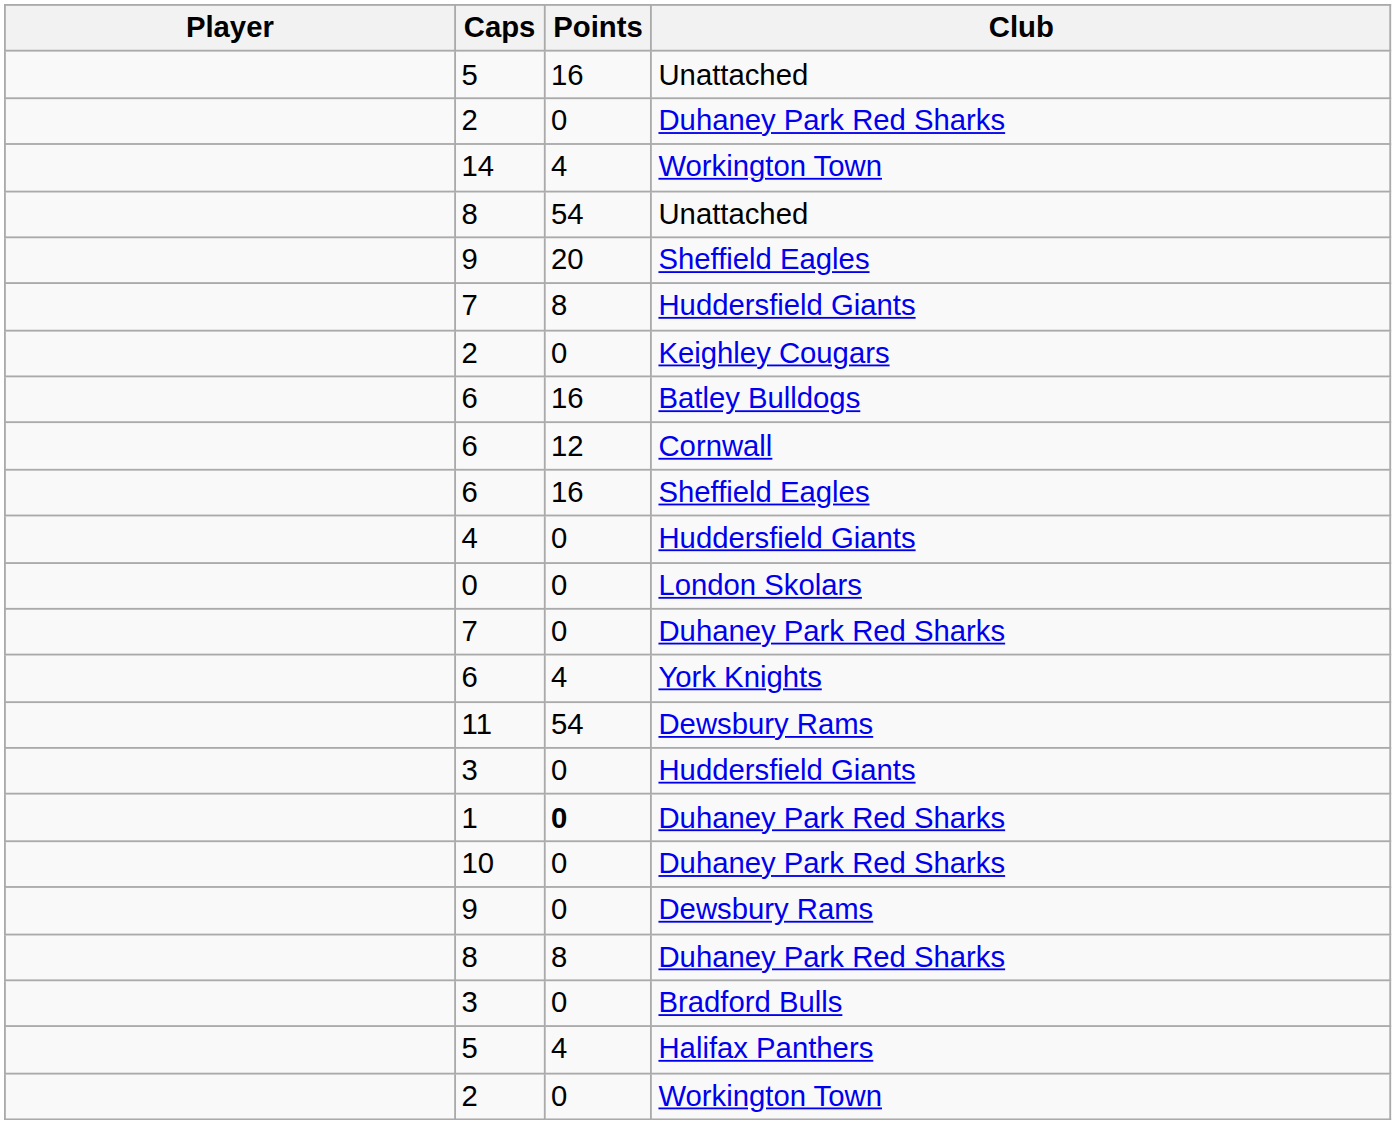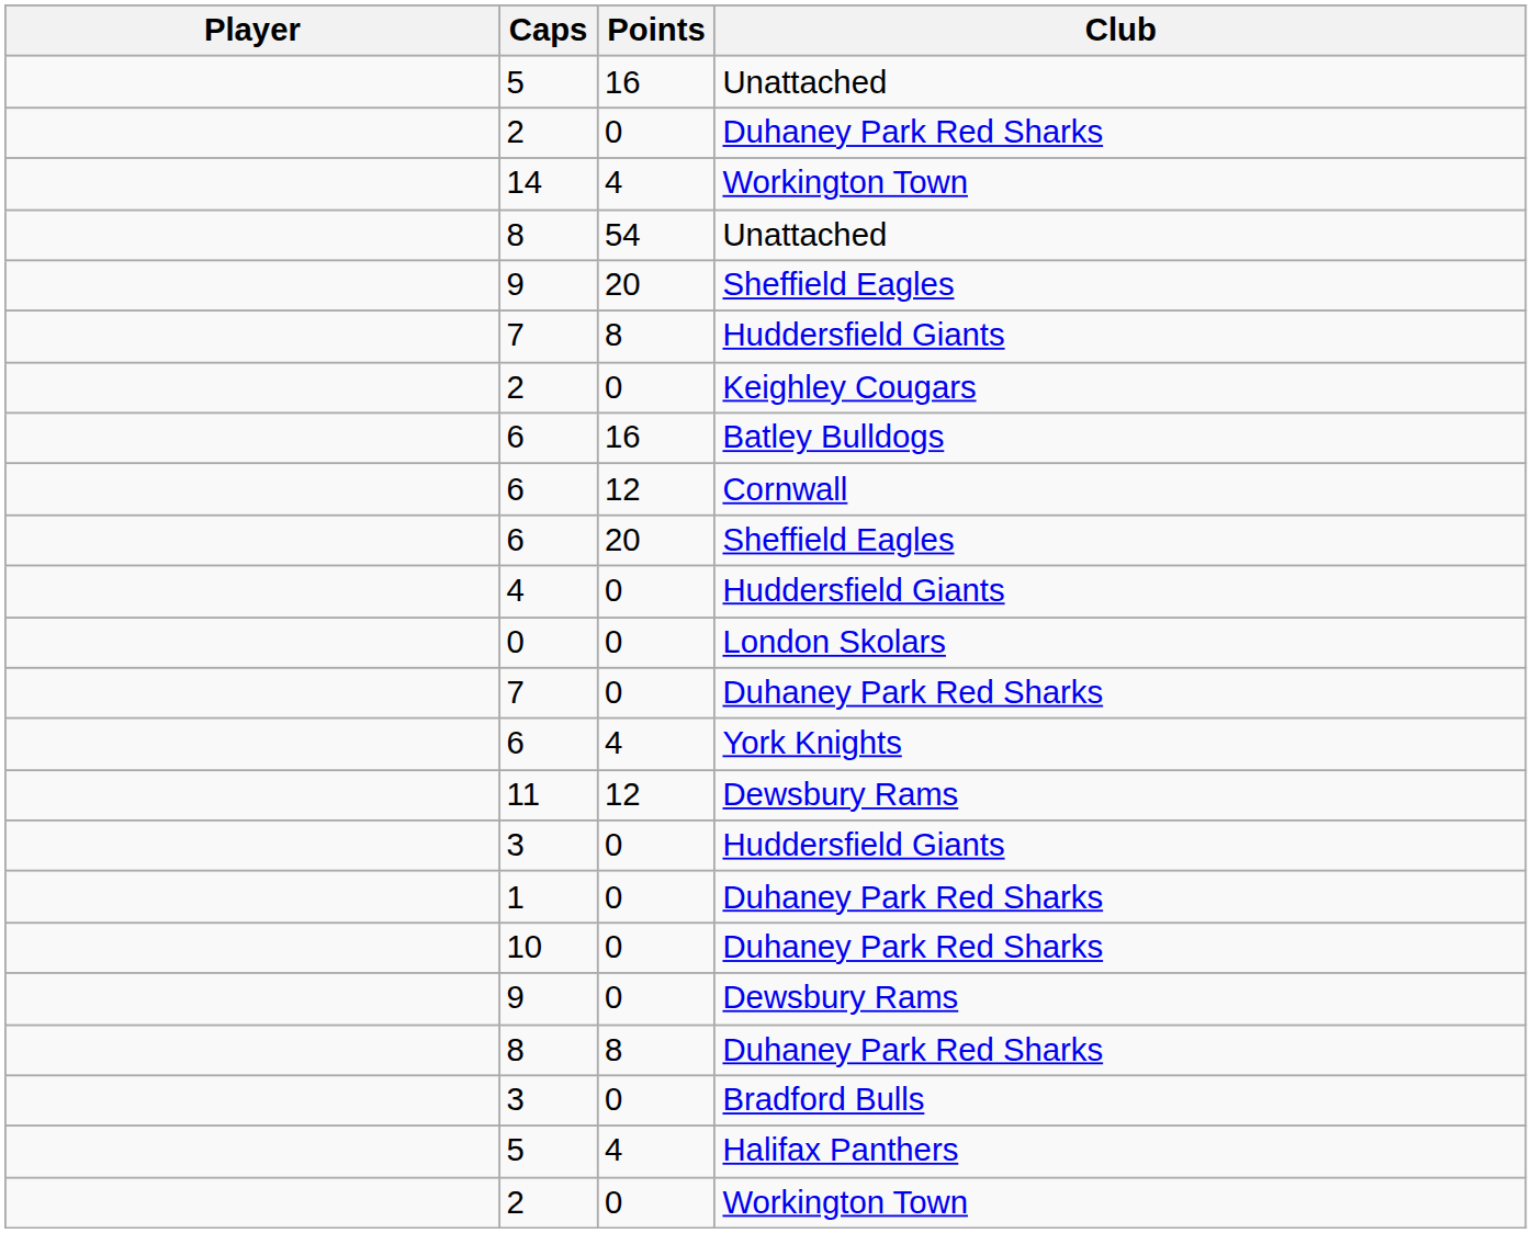 <table class="wikitable sortable" style="width:60%;text-align:left">
 <tr>
 <th width=28%>Player</th>
 <th width=2%>Caps</th>
 <th width=2%>Points</th>
 <th width=46%>Club</th>
 </tr>
 <tr>
 <td></td>
 <td>5</td>
 <td>16</td>
 <td>Unattached</td>
 </tr>
 <tr>
 <td></td>
 <td>2</td>
 <td>0</td>
 <td> <a href='#'>Duhaney Park Red Sharks</a></td>
 </tr>
 <tr>
 <td></td>
 <td>14</td>
 <td>4</td>
 <td>  <a href='#'>Workington Town</a></td>
 </tr>
 <tr>
 <td></td>
 <td>8</td>
 <td>54</td>
 <td>Unattached</td>
 </tr>
 <tr>
 <td></td>
 <td>9</td>
 <td>20</td>
 <td>  <a href='#'>Sheffield Eagles</a></td>
 </tr>
 <tr>
 <td></td>
 <td>7</td>
 <td>8</td>
 <td>  <a href='#'>Huddersfield Giants</a></td>
 </tr>
 <tr>
 <td></td>
 <td>2</td>
 <td>0</td>
 <td>  <a href='#'>Keighley Cougars</a></td>
 </tr>
 <tr>
 <td></td>
 <td>6</td>
 <td>16</td>
 <td>  <a href='#'>Batley Bulldogs</a></td>
 </tr>
 <tr>
 <td></td>
 <td>6</td>
 <td>12</td>
 <td>  <a href='#'>Cornwall</a></td>
 </tr>
 <tr>
 <td></td>
 <td>6</td>
-<td>16</td>
+<td>20</td>
 <td>  <a href='#'>Sheffield Eagles</a></td>
 </tr>
 <tr>
 <td></td>
 <td>4</td>
 <td>0</td>
 <td>  <a href='#'>Huddersfield Giants</a></td>
 </tr>
 <tr>
 <td></td>
 <td>0</td>
 <td>0</td>
 <td>  <a href='#'>London Skolars</a></td>
 </tr>
 <tr>
 <td></td>
 <td>7</td>
 <td>0</td>
 <td> <a href='#'>Duhaney Park Red Sharks</a></td>
 </tr>
 <tr>
 <td></td>
 <td>6</td>
 <td>4</td>
 <td>  <a href='#'>York Knights</a></td>
 </tr>
 <tr>
 <td></td>
 <td>11</td>
-<td>54</td>
+<td>12</td>
 <td>  <a href='#'>Dewsbury Rams</a></td>
 </tr>
 <tr>
 <td></td>
 <td>3</td>
 <td>0</td>
 <td>  <a href='#'>Huddersfield Giants</a></td>
 </tr>
 <tr>
 <td></td>
 <td>1</td>
-<td><strong>0</strong></td>
+<td>0</td>
 <td> <a href='#'>Duhaney Park Red Sharks</a></td>
 </tr>
 <tr>
 <td></td>
 <td>10</td>
 <td>0</td>
 <td> <a href='#'>Duhaney Park Red Sharks</a></td>
 </tr>
 <tr>
 <td></td>
 <td>9</td>
 <td>0</td>
 <td>  <a href='#'>Dewsbury Rams</a></td>
 </tr>
 <tr>
 <td></td>
 <td>8</td>
 <td>8</td>
 <td> <a href='#'>Duhaney Park Red Sharks</a></td>
 </tr>
 <tr>
 <td></td>
 <td>3</td>
 <td>0</td>
 <td>  <a href='#'>Bradford Bulls</a></td>
 </tr>
 <tr>
 <td></td>
 <td>5</td>
 <td>4</td>
 <td>  <a href='#'>Halifax Panthers</a></td>
 </tr>
 <tr>
 <td></td>
 <td>2</td>
 <td>0</td>
 <td>  <a href='#'>Workington Town</a></td>
 </tr>
 </table>
